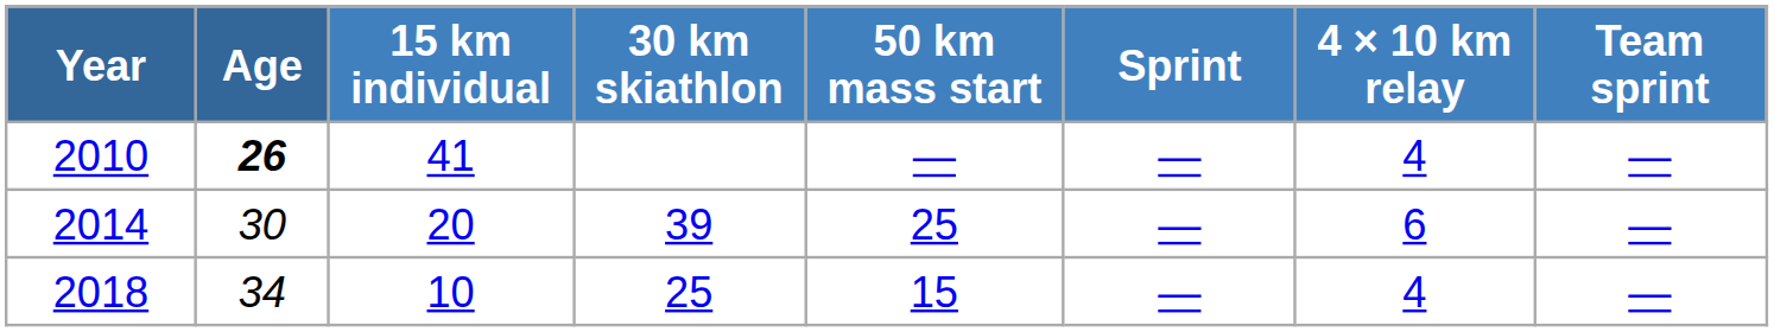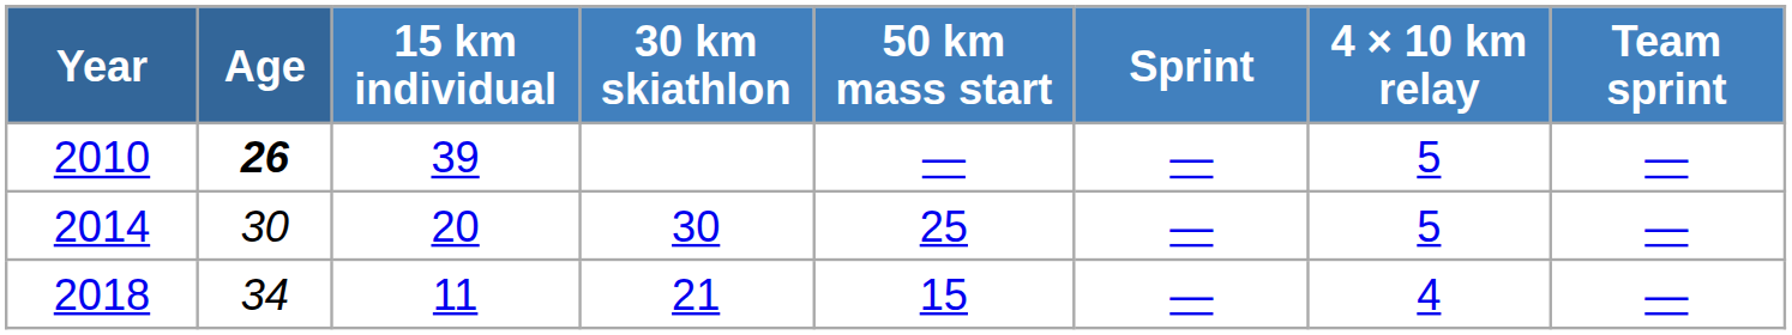 <table class="wikitable" style="font-size:95%; text-align:center; border:grey solid 1px; border-collapse:collapse; background:#ffffff;">
 <tr>
 <th style="background-color:#369; color:white; width:60px;"> Year </th>
 <th style="background-color:#369; color:white; width:40px;"> Age </th>
 <th style="background-color:#4180be; color:white; width:75px;"> 15 km <br> individual </th>
 <th style="background-color:#4180be; color:white; width:75px;"> 30 km <br> skiathlon </th>
 <th style="background-color:#4180be; color:white; width:75px;"> 50 km <br> mass start </th>
 <th style="background-color:#4180be; color:white; width:75px;"> Sprint </th>
 <th style="background-color:#4180be; color:white; width:75px;"> 4 × 10 km <br> relay </th>
 <th style="background-color:#4180be; color:white; width:75px;"> Team <br> sprint </th>
 </tr>
 <tr>
 <td><a href='#'>2010</a></td>
 <td><strong><em>26</em></strong></td>
-<td><a href='#'>41</a></td>
+<td><a href='#'>39</a></td>
 <td><a href='#'></a></td>
 <td><a href='#'>—</a></td>
 <td><a href='#'>—</a></td>
-<td><a href='#'>4</a></td>
+<td><a href='#'>5</a></td>
 <td><a href='#'>—</a></td>
 </tr>
 <tr>
 <td><a href='#'>2014</a></td>
 <td><em>30</em></td>
 <td><a href='#'>20</a></td>
-<td><a href='#'>39</a></td>
+<td><a href='#'>30</a></td>
 <td><a href='#'>25</a></td>
 <td><a href='#'>—</a></td>
-<td><a href='#'>6</a></td>
+<td><a href='#'>5</a></td>
 <td><a href='#'>—</a></td>
 </tr>
 <tr>
 <td><a href='#'>2018</a></td>
 <td><em>34</em></td>
-<td><a href='#'>10</a></td>
-<td><a href='#'>25</a></td>
+<td><a href='#'>11</a></td>
+<td><a href='#'>21</a></td>
 <td><a href='#'>15</a></td>
 <td><a href='#'>—</a></td>
 <td><a href='#'>4</a></td>
 <td><a href='#'>—</a></td>
 </tr>
 </table>
